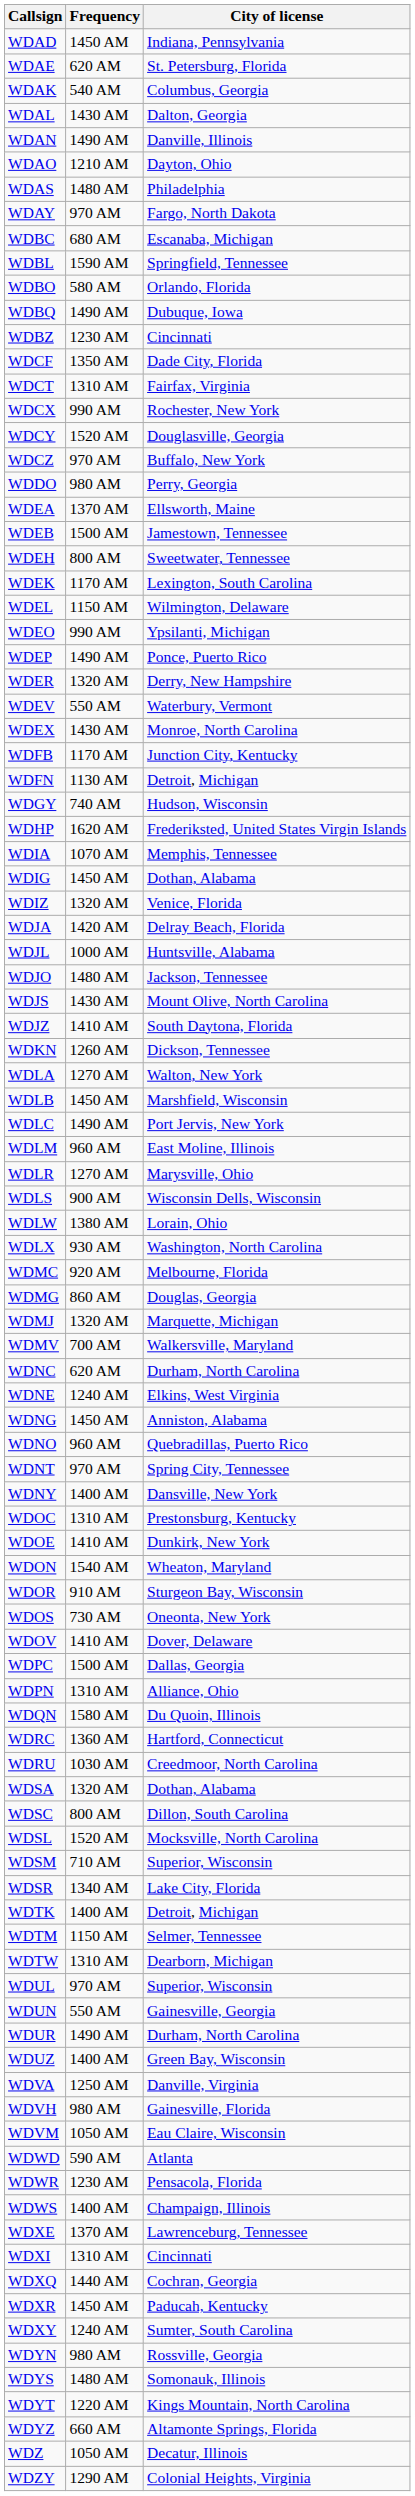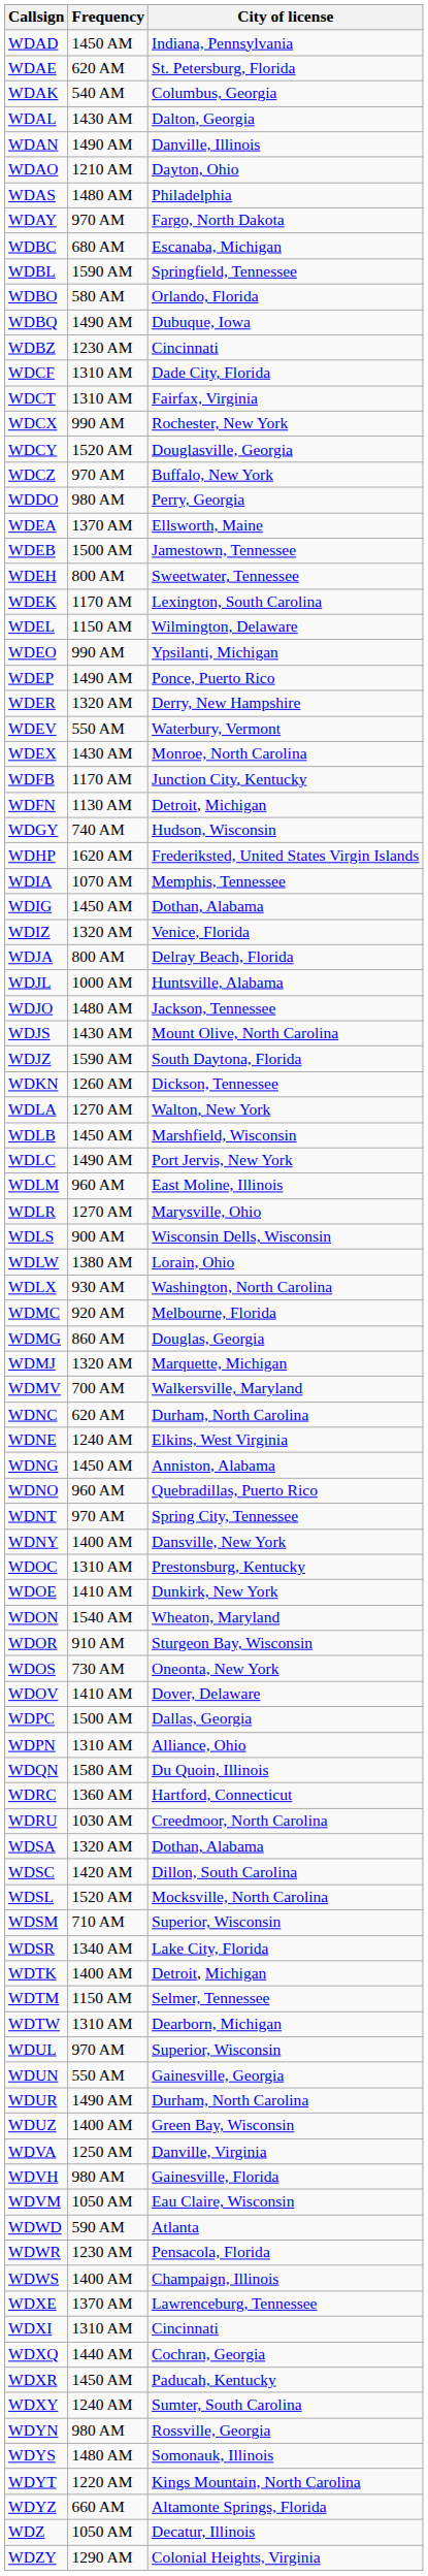 <table class="wikitable sortable">
 <tr>
 <th>Callsign</th>
 <th>Frequency</th>
 <th>City of license</th>
 </tr>
 <tr>
 <td><a href='#'>WDAD</a></td>
 <td>1450 AM</td>
 <td><a href='#'>Indiana, Pennsylvania</a></td>
 </tr>
 <tr>
 <td><a href='#'>WDAE</a></td>
 <td>620 AM</td>
 <td><a href='#'>St. Petersburg, Florida</a></td>
 </tr>
 <tr>
 <td><a href='#'>WDAK</a></td>
 <td>540 AM</td>
 <td><a href='#'>Columbus, Georgia</a></td>
 </tr>
 <tr>
 <td><a href='#'>WDAL</a></td>
 <td>1430 AM</td>
 <td><a href='#'>Dalton, Georgia</a></td>
 </tr>
 <tr>
 <td><a href='#'>WDAN</a></td>
 <td>1490 AM</td>
 <td><a href='#'>Danville, Illinois</a></td>
 </tr>
 <tr>
 <td><a href='#'>WDAO</a></td>
 <td>1210 AM</td>
 <td><a href='#'>Dayton, Ohio</a></td>
 </tr>
 <tr>
 <td><a href='#'>WDAS</a></td>
 <td>1480 AM</td>
 <td><a href='#'>Philadelphia</a></td>
 </tr>
 <tr>
 <td><a href='#'>WDAY</a></td>
 <td>970 AM</td>
 <td><a href='#'>Fargo, North Dakota</a></td>
 </tr>
 <tr>
 <td><a href='#'>WDBC</a></td>
 <td>680 AM</td>
 <td><a href='#'>Escanaba, Michigan</a></td>
 </tr>
 <tr>
 <td><a href='#'>WDBL</a></td>
 <td>1590 AM</td>
 <td><a href='#'>Springfield, Tennessee</a></td>
 </tr>
 <tr>
 <td><a href='#'>WDBO</a></td>
 <td>580 AM</td>
 <td><a href='#'>Orlando, Florida</a></td>
 </tr>
 <tr>
 <td><a href='#'>WDBQ</a></td>
 <td>1490 AM</td>
 <td><a href='#'>Dubuque, Iowa</a></td>
 </tr>
 <tr>
 <td><a href='#'>WDBZ</a></td>
 <td>1230 AM</td>
 <td><a href='#'>Cincinnati</a></td>
 </tr>
 <tr>
 <td><a href='#'>WDCF</a></td>
-<td>1350 AM</td>
+<td>1310 AM</td>
 <td><a href='#'>Dade City, Florida</a></td>
 </tr>
 <tr>
 <td><a href='#'>WDCT</a></td>
 <td>1310 AM</td>
 <td><a href='#'>Fairfax, Virginia</a></td>
 </tr>
 <tr>
 <td><a href='#'>WDCX</a></td>
 <td>990 AM</td>
 <td><a href='#'>Rochester, New York</a></td>
 </tr>
 <tr>
 <td><a href='#'>WDCY</a></td>
 <td>1520 AM</td>
 <td><a href='#'>Douglasville, Georgia</a></td>
 </tr>
 <tr>
 <td><a href='#'>WDCZ</a></td>
 <td>970 AM</td>
 <td><a href='#'>Buffalo, New York</a></td>
 </tr>
 <tr>
 <td><a href='#'>WDDO</a></td>
 <td>980 AM</td>
 <td><a href='#'>Perry, Georgia</a></td>
 </tr>
 <tr>
 <td><a href='#'>WDEA</a></td>
 <td>1370 AM</td>
 <td><a href='#'>Ellsworth, Maine</a></td>
 </tr>
 <tr>
 <td><a href='#'>WDEB</a></td>
 <td>1500 AM</td>
 <td><a href='#'>Jamestown, Tennessee</a></td>
 </tr>
 <tr>
 <td><a href='#'>WDEH</a></td>
 <td>800 AM</td>
 <td><a href='#'>Sweetwater, Tennessee</a></td>
 </tr>
 <tr>
 <td><a href='#'>WDEK</a></td>
 <td>1170 AM</td>
 <td><a href='#'>Lexington, South Carolina</a></td>
 </tr>
 <tr>
 <td><a href='#'>WDEL</a></td>
 <td>1150 AM</td>
 <td><a href='#'>Wilmington, Delaware</a></td>
 </tr>
 <tr>
 <td><a href='#'>WDEO</a></td>
 <td>990 AM</td>
 <td><a href='#'>Ypsilanti, Michigan</a></td>
 </tr>
 <tr>
 <td><a href='#'>WDEP</a></td>
 <td>1490 AM</td>
 <td><a href='#'>Ponce, Puerto Rico</a></td>
 </tr>
 <tr>
 <td><a href='#'>WDER</a></td>
 <td>1320 AM</td>
 <td><a href='#'>Derry, New Hampshire</a></td>
 </tr>
 <tr>
 <td><a href='#'>WDEV</a></td>
 <td>550 AM</td>
 <td><a href='#'>Waterbury, Vermont</a></td>
 </tr>
 <tr>
 <td><a href='#'>WDEX</a></td>
 <td>1430 AM</td>
 <td><a href='#'>Monroe, North Carolina</a></td>
 </tr>
 <tr>
 <td><a href='#'>WDFB</a></td>
 <td>1170 AM</td>
 <td><a href='#'>Junction City, Kentucky</a></td>
 </tr>
 <tr>
 <td><a href='#'>WDFN</a></td>
 <td>1130 AM</td>
 <td><a href='#'>Detroit</a>, <a href='#'>Michigan</a></td>
 </tr>
 <tr>
 <td><a href='#'>WDGY</a></td>
 <td>740 AM</td>
 <td><a href='#'>Hudson, Wisconsin</a></td>
 </tr>
 <tr>
 <td><a href='#'>WDHP</a></td>
 <td>1620 AM</td>
 <td><a href='#'>Frederiksted, United States Virgin Islands</a></td>
 </tr>
 <tr>
 <td><a href='#'>WDIA</a></td>
 <td>1070 AM</td>
 <td><a href='#'>Memphis, Tennessee</a></td>
 </tr>
 <tr>
 <td><a href='#'>WDIG</a></td>
 <td>1450 AM</td>
 <td><a href='#'>Dothan, Alabama</a></td>
 </tr>
 <tr>
 <td><a href='#'>WDIZ</a></td>
 <td>1320 AM</td>
 <td><a href='#'>Venice, Florida</a></td>
 </tr>
 <tr>
 <td><a href='#'>WDJA</a></td>
-<td>1420 AM</td>
+<td>800 AM</td>
 <td><a href='#'>Delray Beach, Florida</a></td>
 </tr>
 <tr>
 <td><a href='#'>WDJL</a></td>
 <td>1000 AM</td>
 <td><a href='#'>Huntsville, Alabama</a></td>
 </tr>
 <tr>
 <td><a href='#'>WDJO</a></td>
 <td>1480 AM</td>
 <td><a href='#'>Jackson, Tennessee</a></td>
 </tr>
 <tr>
 <td><a href='#'>WDJS</a></td>
 <td>1430 AM</td>
 <td><a href='#'>Mount Olive, North Carolina</a></td>
 </tr>
 <tr>
 <td><a href='#'>WDJZ</a></td>
-<td>1410 AM</td>
+<td>1590 AM</td>
 <td><a href='#'>South Daytona, Florida</a></td>
 </tr>
 <tr>
 <td><a href='#'>WDKN</a></td>
 <td>1260 AM</td>
 <td><a href='#'>Dickson, Tennessee</a></td>
 </tr>
 <tr>
 <td><a href='#'>WDLA</a></td>
 <td>1270 AM</td>
 <td><a href='#'>Walton, New York</a></td>
 </tr>
 <tr>
 <td><a href='#'>WDLB</a></td>
 <td>1450 AM</td>
 <td><a href='#'>Marshfield, Wisconsin</a></td>
 </tr>
 <tr>
 <td><a href='#'>WDLC</a></td>
 <td>1490 AM</td>
 <td><a href='#'>Port Jervis, New York</a></td>
 </tr>
 <tr>
 <td><a href='#'>WDLM</a></td>
 <td>960 AM</td>
 <td><a href='#'>East Moline, Illinois</a></td>
 </tr>
 <tr>
 <td><a href='#'>WDLR</a></td>
 <td>1270 AM</td>
 <td><a href='#'>Marysville, Ohio</a></td>
 </tr>
 <tr>
 <td><a href='#'>WDLS</a></td>
 <td>900 AM</td>
 <td><a href='#'>Wisconsin Dells, Wisconsin</a></td>
 </tr>
 <tr>
 <td><a href='#'>WDLW</a></td>
 <td>1380 AM</td>
 <td><a href='#'>Lorain, Ohio</a></td>
 </tr>
 <tr>
 <td><a href='#'>WDLX</a></td>
 <td>930 AM</td>
 <td><a href='#'>Washington, North Carolina</a></td>
 </tr>
 <tr>
 <td><a href='#'>WDMC</a></td>
 <td>920 AM</td>
 <td><a href='#'>Melbourne, Florida</a></td>
 </tr>
 <tr>
 <td><a href='#'>WDMG</a></td>
 <td>860 AM</td>
 <td><a href='#'>Douglas, Georgia</a></td>
 </tr>
 <tr>
 <td><a href='#'>WDMJ</a></td>
 <td>1320 AM</td>
 <td><a href='#'>Marquette, Michigan</a></td>
 </tr>
 <tr>
 <td><a href='#'>WDMV</a></td>
 <td>700 AM</td>
 <td><a href='#'>Walkersville, Maryland</a></td>
 </tr>
 <tr>
 <td><a href='#'>WDNC</a></td>
 <td>620 AM</td>
 <td><a href='#'>Durham, North Carolina</a></td>
 </tr>
 <tr>
 <td><a href='#'>WDNE</a></td>
 <td>1240 AM</td>
 <td><a href='#'>Elkins, West Virginia</a></td>
 </tr>
 <tr>
 <td><a href='#'>WDNG</a></td>
 <td>1450 AM</td>
 <td><a href='#'>Anniston, Alabama</a></td>
 </tr>
 <tr>
 <td><a href='#'>WDNO</a></td>
 <td>960 AM</td>
 <td><a href='#'>Quebradillas, Puerto Rico</a></td>
 </tr>
 <tr>
 <td><a href='#'>WDNT</a></td>
 <td>970 AM</td>
 <td><a href='#'>Spring City, Tennessee</a></td>
 </tr>
 <tr>
 <td><a href='#'>WDNY</a></td>
 <td>1400 AM</td>
 <td><a href='#'>Dansville, New York</a></td>
 </tr>
 <tr>
 <td><a href='#'>WDOC</a></td>
 <td>1310 AM</td>
 <td><a href='#'>Prestonsburg, Kentucky</a></td>
 </tr>
 <tr>
 <td><a href='#'>WDOE</a></td>
 <td>1410 AM</td>
 <td><a href='#'>Dunkirk, New York</a></td>
 </tr>
 <tr>
 <td><a href='#'>WDON</a></td>
 <td>1540 AM</td>
 <td><a href='#'>Wheaton, Maryland</a></td>
 </tr>
 <tr>
 <td><a href='#'>WDOR</a></td>
 <td>910 AM</td>
 <td><a href='#'>Sturgeon Bay, Wisconsin</a></td>
 </tr>
 <tr>
 <td><a href='#'>WDOS</a></td>
 <td>730 AM</td>
 <td><a href='#'>Oneonta, New York</a></td>
 </tr>
 <tr>
 <td><a href='#'>WDOV</a></td>
 <td>1410 AM</td>
 <td><a href='#'>Dover, Delaware</a></td>
 </tr>
 <tr>
 <td><a href='#'>WDPC</a></td>
 <td>1500 AM</td>
 <td><a href='#'>Dallas, Georgia</a></td>
 </tr>
 <tr>
 <td><a href='#'>WDPN</a></td>
 <td>1310 AM</td>
 <td><a href='#'>Alliance, Ohio</a></td>
 </tr>
 <tr>
 <td><a href='#'>WDQN</a></td>
 <td>1580 AM</td>
 <td><a href='#'>Du Quoin, Illinois</a></td>
 </tr>
 <tr>
 <td><a href='#'>WDRC</a></td>
 <td>1360 AM</td>
 <td><a href='#'>Hartford, Connecticut</a></td>
 </tr>
 <tr>
 <td><a href='#'>WDRU</a></td>
 <td>1030 AM</td>
 <td><a href='#'>Creedmoor, North Carolina</a></td>
 </tr>
 <tr>
 <td><a href='#'>WDSA</a></td>
 <td>1320 AM</td>
 <td><a href='#'>Dothan, Alabama</a></td>
 </tr>
 <tr>
 <td><a href='#'>WDSC</a></td>
-<td>800 AM</td>
+<td>1420 AM</td>
 <td><a href='#'>Dillon, South Carolina</a></td>
 </tr>
 <tr>
 <td><a href='#'>WDSL</a></td>
 <td>1520 AM</td>
 <td><a href='#'>Mocksville, North Carolina</a></td>
 </tr>
 <tr>
 <td><a href='#'>WDSM</a></td>
 <td>710 AM</td>
 <td><a href='#'>Superior, Wisconsin</a></td>
 </tr>
 <tr>
 <td><a href='#'>WDSR</a></td>
 <td>1340 AM</td>
 <td><a href='#'>Lake City, Florida</a></td>
 </tr>
 <tr>
 <td><a href='#'>WDTK</a></td>
 <td>1400 AM</td>
 <td><a href='#'>Detroit</a>, <a href='#'>Michigan</a></td>
 </tr>
 <tr>
 <td><a href='#'>WDTM</a></td>
 <td>1150 AM</td>
 <td><a href='#'>Selmer, Tennessee</a></td>
 </tr>
 <tr>
 <td><a href='#'>WDTW</a></td>
 <td>1310 AM</td>
 <td><a href='#'>Dearborn, Michigan</a></td>
 </tr>
 <tr>
 <td><a href='#'>WDUL</a></td>
 <td>970 AM</td>
 <td><a href='#'>Superior, Wisconsin</a></td>
 </tr>
 <tr>
 <td><a href='#'>WDUN</a></td>
 <td>550 AM</td>
 <td><a href='#'>Gainesville, Georgia</a></td>
 </tr>
 <tr>
 <td><a href='#'>WDUR</a></td>
 <td>1490 AM</td>
 <td><a href='#'>Durham, North Carolina</a></td>
 </tr>
 <tr>
 <td><a href='#'>WDUZ</a></td>
 <td>1400 AM</td>
 <td><a href='#'>Green Bay, Wisconsin</a></td>
 </tr>
 <tr>
 <td><a href='#'>WDVA</a></td>
 <td>1250 AM</td>
 <td><a href='#'>Danville, Virginia</a></td>
 </tr>
 <tr>
 <td><a href='#'>WDVH</a></td>
 <td>980 AM</td>
 <td><a href='#'>Gainesville, Florida</a></td>
 </tr>
 <tr>
 <td><a href='#'>WDVM</a></td>
 <td>1050 AM</td>
 <td><a href='#'>Eau Claire, Wisconsin</a></td>
 </tr>
 <tr>
 <td><a href='#'>WDWD</a></td>
 <td>590 AM</td>
 <td><a href='#'>Atlanta</a></td>
 </tr>
 <tr>
 <td><a href='#'>WDWR</a></td>
 <td>1230 AM</td>
 <td><a href='#'>Pensacola, Florida</a></td>
 </tr>
 <tr>
 <td><a href='#'>WDWS</a></td>
 <td>1400 AM</td>
 <td><a href='#'>Champaign, Illinois</a></td>
 </tr>
 <tr>
 <td><a href='#'>WDXE</a></td>
 <td>1370 AM</td>
 <td><a href='#'>Lawrenceburg, Tennessee</a></td>
 </tr>
 <tr>
 <td><a href='#'>WDXI</a></td>
 <td>1310 AM</td>
 <td><a href='#'>Cincinnati</a></td>
 </tr>
 <tr>
 <td><a href='#'>WDXQ</a></td>
 <td>1440 AM</td>
 <td><a href='#'>Cochran, Georgia</a></td>
 </tr>
 <tr>
 <td><a href='#'>WDXR</a></td>
 <td>1450 AM</td>
 <td><a href='#'>Paducah, Kentucky</a></td>
 </tr>
 <tr>
 <td><a href='#'>WDXY</a></td>
 <td>1240 AM</td>
 <td><a href='#'>Sumter, South Carolina</a></td>
 </tr>
 <tr>
 <td><a href='#'>WDYN</a></td>
 <td>980 AM</td>
 <td><a href='#'>Rossville, Georgia</a></td>
 </tr>
 <tr>
 <td><a href='#'>WDYS</a></td>
 <td>1480 AM</td>
 <td><a href='#'>Somonauk, Illinois</a></td>
 </tr>
 <tr>
 <td><a href='#'>WDYT</a></td>
 <td>1220 AM</td>
 <td><a href='#'>Kings Mountain, North Carolina</a></td>
 </tr>
 <tr>
 <td><a href='#'>WDYZ</a></td>
 <td>660 AM</td>
 <td><a href='#'>Altamonte Springs, Florida</a></td>
 </tr>
 <tr>
 <td><a href='#'>WDZ</a></td>
 <td>1050 AM</td>
 <td><a href='#'>Decatur, Illinois</a></td>
 </tr>
 <tr>
 <td><a href='#'>WDZY</a></td>
 <td>1290 AM</td>
 <td><a href='#'>Colonial Heights, Virginia</a></td>
 </tr>
 </table>
